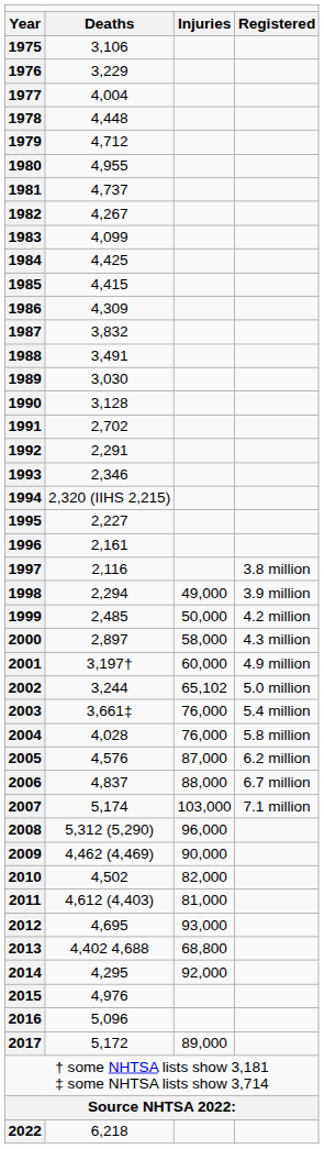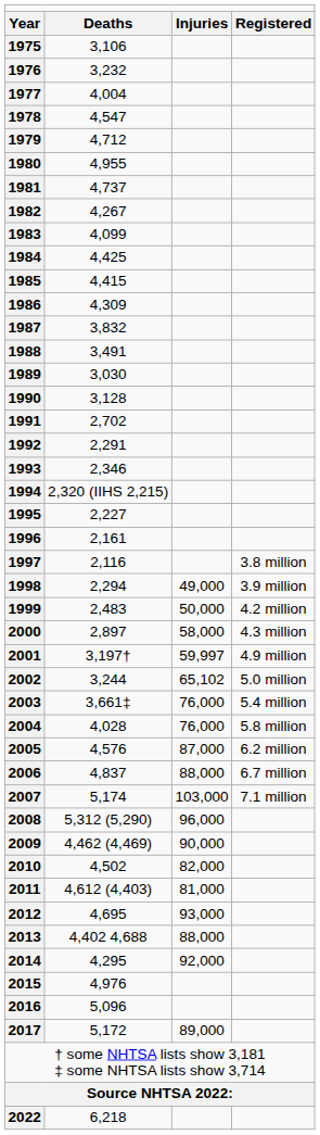 <table class="wikitable floatright" style="text-align: center;">
 <tr>
 <td colspan="4"></td>
 </tr>
 <tr>
 <th>Year</th>
 <th>Deaths</th>
 <th>Injuries</th>
 <th>Registered</th>
 </tr>
 <tr>
 <th>1975</th>
 <td>3,106</td>
 <td></td>
 <td></td>
 </tr>
 <tr>
 <th>1976</th>
-<td>3,229</td>
+<td>3,232</td>
 <td></td>
 <td></td>
 </tr>
 <tr>
 <th>1977</th>
 <td>4,004</td>
 <td></td>
 <td></td>
 </tr>
 <tr>
 <th>1978</th>
-<td>4,448</td>
+<td>4,547</td>
 <td></td>
 <td></td>
 </tr>
 <tr>
 <th>1979</th>
 <td>4,712</td>
 <td></td>
 <td></td>
 </tr>
 <tr>
 <th>1980</th>
 <td>4,955</td>
 <td></td>
 <td></td>
 </tr>
 <tr>
 <th>1981</th>
 <td>4,737</td>
 <td></td>
 <td></td>
 </tr>
 <tr>
 <th>1982</th>
 <td>4,267</td>
 <td></td>
 <td></td>
 </tr>
 <tr>
 <th>1983</th>
 <td>4,099</td>
 <td></td>
 <td></td>
 </tr>
 <tr>
 <th>1984</th>
 <td>4,425</td>
 <td></td>
 <td></td>
 </tr>
 <tr>
 <th>1985</th>
 <td>4,415</td>
 <td></td>
 <td></td>
 </tr>
 <tr>
 <th>1986</th>
 <td>4,309</td>
 <td></td>
 <td></td>
 </tr>
 <tr>
 <th>1987</th>
 <td>3,832</td>
 <td></td>
 <td></td>
 </tr>
 <tr>
 <th>1988</th>
 <td>3,491</td>
 <td></td>
 <td></td>
 </tr>
 <tr>
 <th>1989</th>
 <td>3,030</td>
 <td></td>
 <td></td>
 </tr>
 <tr>
 <th>1990</th>
 <td>3,128</td>
 <td></td>
 <td></td>
 </tr>
 <tr>
 <th>1991</th>
 <td>2,702</td>
 <td></td>
 <td></td>
 </tr>
 <tr>
 <th>1992</th>
 <td>2,291</td>
 <td></td>
 <td></td>
 </tr>
 <tr>
 <th>1993</th>
 <td>2,346</td>
 <td></td>
 <td></td>
 </tr>
 <tr>
 <th>1994</th>
 <td>2,320 (IIHS 2,215)</td>
 <td></td>
 <td></td>
 </tr>
 <tr>
 <th>1995</th>
 <td>2,227</td>
 <td></td>
 <td></td>
 </tr>
 <tr>
 <th>1996</th>
 <td>2,161</td>
 <td></td>
 <td></td>
 </tr>
 <tr>
 <th>1997</th>
 <td>2,116</td>
 <td></td>
 <td>3.8 million</td>
 </tr>
 <tr>
 <th>1998</th>
 <td>2,294</td>
 <td>49,000</td>
 <td>3.9 million</td>
 </tr>
 <tr>
 <th>1999</th>
-<td>2,485</td>
+<td>2,483</td>
 <td>50,000</td>
 <td>4.2 million</td>
 </tr>
 <tr>
 <th>2000</th>
 <td>2,897</td>
 <td>58,000</td>
 <td>4.3 million</td>
 </tr>
 <tr>
 <th>2001</th>
 <td>3,197†</td>
-<td>60,000</td>
+<td>59,997</td>
 <td>4.9 million</td>
 </tr>
 <tr>
 <th>2002</th>
 <td>3,244</td>
 <td>65,102</td>
 <td>5.0 million</td>
 </tr>
 <tr>
 <th>2003</th>
 <td>3,661‡</td>
 <td>76,000</td>
 <td>5.4 million</td>
 </tr>
 <tr>
 <th>2004</th>
 <td>4,028</td>
 <td>76,000</td>
 <td>5.8 million</td>
 </tr>
 <tr>
 <th>2005</th>
 <td>4,576</td>
 <td>87,000</td>
 <td>6.2 million</td>
 </tr>
 <tr>
 <th>2006</th>
 <td>4,837</td>
 <td>88,000</td>
 <td>6.7 million</td>
 </tr>
 <tr>
 <th>2007</th>
 <td>5,174</td>
 <td>103,000</td>
 <td>7.1 million</td>
 </tr>
 <tr>
 <th>2008</th>
 <td>5,312 (5,290)</td>
 <td>96,000</td>
 <td></td>
 </tr>
 <tr>
 <th>2009</th>
 <td>4,462 (4,469)</td>
 <td>90,000</td>
 <td></td>
 </tr>
 <tr>
 <th>2010</th>
 <td>4,502</td>
 <td>82,000</td>
 <td></td>
 </tr>
 <tr>
 <th>2011</th>
 <td>4,612 (4,403)</td>
 <td>81,000</td>
 <td></td>
 </tr>
 <tr>
 <th>2012</th>
 <td>4,695</td>
 <td>93,000</td>
 <td></td>
 </tr>
 <tr>
 <th>2013</th>
 <td>4,402 4,688</td>
-<td>68,800</td>
+<td>88,000</td>
 <td></td>
 </tr>
 <tr>
 <th>2014</th>
 <td>4,295</td>
 <td>92,000</td>
 <td></td>
 </tr>
 <tr>
 <th>2015</th>
 <td>4,976</td>
 <td></td>
 <td></td>
 </tr>
 <tr>
 <th>2016</th>
 <td>5,096</td>
 <td></td>
 <td></td>
 </tr>
 <tr>
 <th>2017</th>
 <td>5,172</td>
 <td>89,000</td>
 <td></td>
 </tr>
 <tr>
 <td colspan=4>† some <a href='#'>NHTSA</a> lists show 3,181<br>‡ some NHTSA lists show 3,714</td>
 </tr>
 <tr>
 <th colspan=4>Source NHTSA 2022:</th>
 </tr>
 <tr>
 <th>2022</th>
 <td>6,218</td>
 <td></td>
 <td></td>
 </tr>
 </table>
